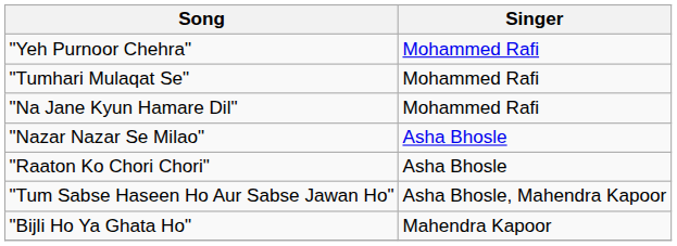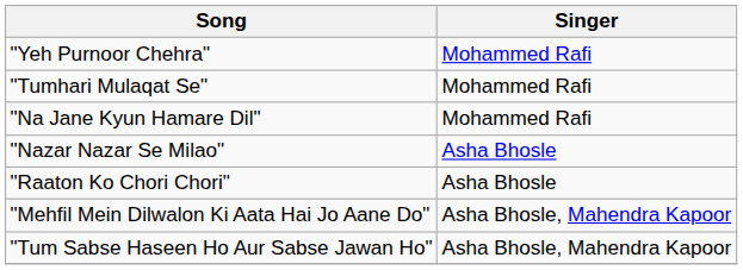 <table class="wikitable">
 <tr>
 <th>Song</th>
 <th>Singer</th>
 </tr>
 <tr>
 <td>"Yeh Purnoor Chehra"</td>
 <td><a href='#'>Mohammed Rafi</a></td>
 </tr>
 <tr>
 <td>"Tumhari Mulaqat Se"</td>
 <td>Mohammed Rafi</td>
 </tr>
 <tr>
 <td>"Na Jane Kyun Hamare Dil"</td>
 <td>Mohammed Rafi</td>
 </tr>
 <tr>
 <td>"Nazar Nazar Se Milao"</td>
 <td><a href='#'>Asha Bhosle</a></td>
 </tr>
 <tr>
 <td>"Raaton Ko Chori Chori"</td>
 <td>Asha Bhosle</td>
 </tr>
 <tr>
+<td>"Mehfil Mein Dilwalon Ki Aata Hai Jo Aane Do"</td>
+<td>Asha Bhosle, <a href='#'>Mahendra Kapoor</a></td>
+</tr>
+<tr>
 <td>"Tum Sabse Haseen Ho Aur Sabse Jawan Ho"</td>
 <td>Asha Bhosle, Mahendra Kapoor</td>
 </tr>
 <tr>
-<td>"Bijli Ho Ya Ghata Ho"</td>
-<td>Mahendra Kapoor</td>
-</tr>
-<tr>
 </tr>
 </table>
